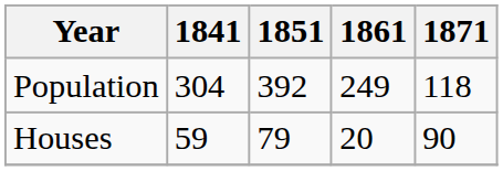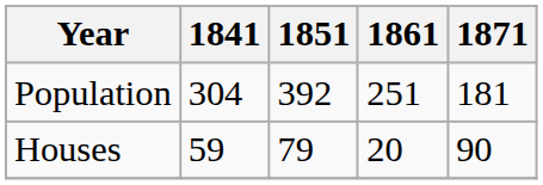 <table class="wikitable">
 <tr>
 <th>Year</th>
 <th>1841</th>
 <th>1851</th>
 <th>1861</th>
 <th>1871</th>
 </tr>
 <tr>
 <td>Population</td>
 <td>304</td>
 <td>392</td>
-<td>249</td>
-<td>118</td>
+<td>251</td>
+<td>181</td>
 </tr>
 <tr>
 <td>Houses</td>
 <td>59</td>
 <td>79</td>
 <td>20</td>
 <td>90</td>
 </tr>
 <tr>
 </tr>
 </table>
